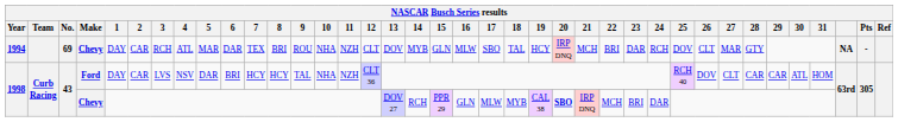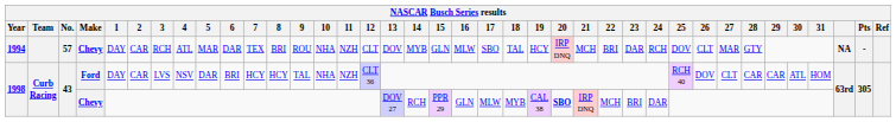 <table class="wikitable" style="text-align:center; font-size:75%">
 <tr>
 <th colspan=42><a href='#'>NASCAR</a> <a href='#'>Busch Series</a> results</th>
 </tr>
 <tr>
 <th>Year</th>
 <th>Team</th>
 <th>No.</th>
 <th>Make</th>
 <th>1</th>
 <th>2</th>
 <th>3</th>
 <th>4</th>
 <th>5</th>
 <th>6</th>
 <th>7</th>
 <th>8</th>
 <th>9</th>
 <th>10</th>
 <th>11</th>
 <th>12</th>
 <th>13</th>
 <th>14</th>
 <th>15</th>
 <th>16</th>
 <th>17</th>
 <th>18</th>
 <th>19</th>
 <th>20</th>
 <th>21</th>
 <th>22</th>
 <th>23</th>
 <th>24</th>
 <th>25</th>
 <th>26</th>
 <th>27</th>
 <th>28</th>
 <th>29</th>
 <th>30</th>
 <th>31</th>
 <th></th>
 <th>Pts</th>
 <th>Ref</th>
 </tr>
 <tr>
 <th><a href='#'>1994</a></th>
 <th></th>
-<th>69</th>
+<th>57</th>
 <th><a href='#'>Chevy</a></th>
 <td><a href='#'>DAY</a></td>
 <td><a href='#'>CAR</a></td>
 <td><a href='#'>RCH</a></td>
 <td><a href='#'>ATL</a></td>
 <td><a href='#'>MAR</a></td>
 <td><a href='#'>DAR</a></td>
 <td><a href='#'>TEX</a></td>
 <td><a href='#'>BRI</a></td>
 <td><a href='#'>ROU</a></td>
 <td><a href='#'>NHA</a></td>
 <td><a href='#'>NZH</a></td>
 <td><a href='#'>CLT</a></td>
 <td><a href='#'>DOV</a></td>
 <td><a href='#'>MYB</a></td>
 <td><a href='#'>GLN</a></td>
 <td><a href='#'>MLW</a></td>
 <td><a href='#'>SBO</a></td>
 <td><a href='#'>TAL</a></td>
 <td><a href='#'>HCY</a></td>
 <td style="background:#FFCFCF;"><a href='#'>IRP</a><br><small>DNQ</small></td>
 <td><a href='#'>MCH</a></td>
 <td><a href='#'>BRI</a></td>
 <td><a href='#'>DAR</a></td>
 <td><a href='#'>RCH</a></td>
 <td><a href='#'>DOV</a></td>
 <td><a href='#'>CLT</a></td>
 <td><a href='#'>MAR</a></td>
 <td><a href='#'>GTY</a></td>
 <td colspan=3></td>
 <th>NA</th>
 <th>-</th>
 <th></th>
 </tr>
 <tr>
 <th rowspan=2><a href='#'>1998</a></th>
 <th rowspan=2><a href='#'>Curb Racing</a></th>
 <th rowspan=2>43</th>
 <th><a href='#'>Ford</a></th>
 <td><a href='#'>DAY</a></td>
 <td><a href='#'>CAR</a></td>
 <td><a href='#'>LVS</a></td>
 <td><a href='#'>NSV</a></td>
 <td><a href='#'>DAR</a></td>
 <td><a href='#'>BRI</a></td>
 <td><a href='#'>HCY</a></td>
 <td><a href='#'>HCY</a></td>
 <td><a href='#'>TAL</a></td>
 <td><a href='#'>NHA</a></td>
 <td><a href='#'>NZH</a></td>
 <td style="background:#CFCFFF;"><a href='#'>CLT</a><br><small>36</small></td>
 <td colspan=12></td>
 <td style="background:#EFCFFF;"><a href='#'>RCH</a><br><small>40</small></td>
 <td><a href='#'>DOV</a></td>
 <td><a href='#'>CLT</a></td>
 <td><a href='#'>CAR</a></td>
 <td><a href='#'>CAR</a></td>
 <td><a href='#'>ATL</a></td>
 <td><a href='#'>HOM</a></td>
 <th rowspan=2>63rd</th>
 <th rowspan=2>305</th>
 <th rowspan=2></th>
 </tr>
 <tr>
 <th><a href='#'>Chevy</a></th>
 <td colspan=12></td>
 <td style="background:#CFCFFF;"><a href='#'>DOV</a><br><small>27</small></td>
 <td><a href='#'>RCH</a></td>
 <td style="background:#EFCFFF;"><a href='#'>PPR</a><br><small>29</small></td>
 <td><a href='#'>GLN</a></td>
 <td><a href='#'>MLW</a></td>
 <td><a href='#'>MYB</a></td>
 <td style="background:#EFCFFF;"><a href='#'>CAL</a><br><small>38</small></td>
 <td><strong><a href='#'>SBO</a></strong></td>
 <td style="background:#FFCFCF;"><a href='#'>IRP</a><br><small>DNQ</small></td>
 <td><a href='#'>MCH</a></td>
 <td><a href='#'>BRI</a></td>
 <td><a href='#'>DAR</a></td>
 <td colspan=7></td>
 </tr>
 </table>
